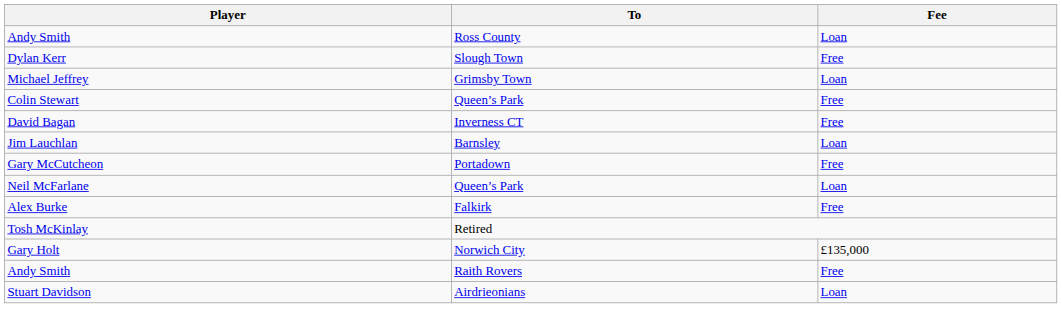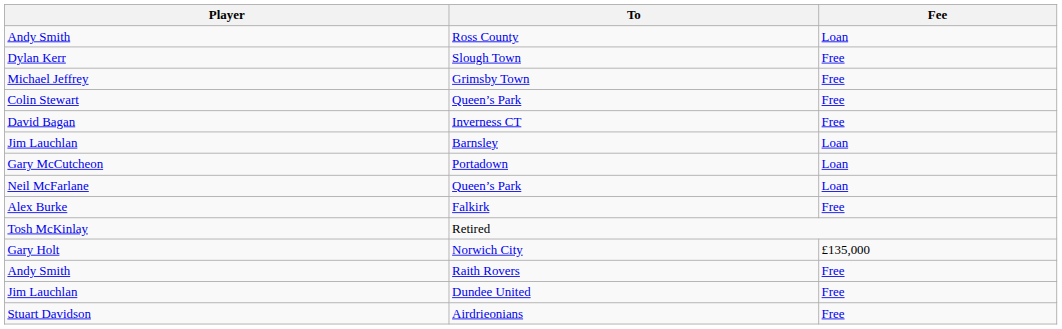 <table class="wikitable" style="text-align:center; font-size:95%;width:98%; text-align:left">
 <tr>
 <th>Player</th>
 <th>To</th>
 <th>Fee</th>
 </tr>
 <tr>
 <td> <a href='#'>Andy Smith</a></td>
 <td> <a href='#'>Ross County</a></td>
 <td><a href='#'>Loan</a></td>
 </tr>
 <tr>
 <td> <a href='#'>Dylan Kerr</a></td>
 <td> <a href='#'>Slough Town</a></td>
 <td><a href='#'>Free</a></td>
 </tr>
 <tr>
 <td> <a href='#'>Michael Jeffrey</a></td>
 <td> <a href='#'>Grimsby Town</a></td>
-<td><a href='#'>Loan</a></td>
+<td><a href='#'>Free</a></td>
 </tr>
 <tr>
 <td> <a href='#'>Colin Stewart</a></td>
 <td> <a href='#'>Queen’s Park</a></td>
 <td><a href='#'>Free</a></td>
 </tr>
 <tr>
 <td> <a href='#'>David Bagan</a></td>
 <td> <a href='#'>Inverness CT</a></td>
 <td><a href='#'>Free</a></td>
 </tr>
 <tr>
 <td> <a href='#'>Jim Lauchlan</a></td>
 <td> <a href='#'>Barnsley</a></td>
 <td><a href='#'>Loan</a></td>
 </tr>
 <tr>
 <td> <a href='#'>Gary McCutcheon</a></td>
 <td> <a href='#'>Portadown</a></td>
-<td><a href='#'>Free</a></td>
+<td><a href='#'>Loan</a></td>
 </tr>
 <tr>
 <td> <a href='#'>Neil McFarlane</a></td>
 <td> <a href='#'>Queen’s Park</a></td>
 <td><a href='#'>Loan</a></td>
 </tr>
 <tr>
 <td> <a href='#'>Alex Burke</a></td>
 <td> <a href='#'>Falkirk</a></td>
 <td><a href='#'>Free</a></td>
 </tr>
 <tr>
 <td> <a href='#'>Tosh McKinlay</a></td>
 <td colspan=2>Retired</td>
 </tr>
 <tr>
 <td> <a href='#'>Gary Holt</a></td>
 <td> <a href='#'>Norwich City</a></td>
 <td>£135,000</td>
 </tr>
 <tr>
 <td> <a href='#'>Andy Smith</a></td>
 <td> <a href='#'>Raith Rovers</a></td>
 <td><a href='#'>Free</a></td>
 </tr>
 <tr>
+<td> <a href='#'>Jim Lauchlan</a></td>
+<td> <a href='#'>Dundee United</a></td>
+<td><a href='#'>Free</a></td>
+</tr>
+<tr>
 <td> <a href='#'>Stuart Davidson</a></td>
 <td> <a href='#'>Airdrieonians</a></td>
-<td><a href='#'>Loan</a></td>
+<td><a href='#'>Free</a></td>
 </tr>
 </table>
